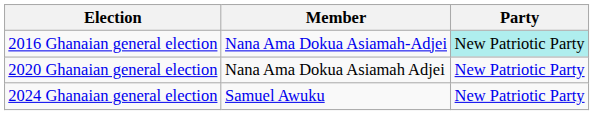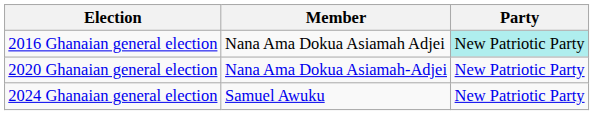 <table class="wikitable">
 <tr>
 <th>Election</th>
 <th>Member</th>
 <th>Party</th>
 </tr>
 <tr>
 <td><a href='#'>2016 Ghanaian general election</a></td>
-<td><a href='#'>Nana Ama Dokua Asiamah-Adjei</a></td>
+<td>Nana Ama Dokua Asiamah Adjei</td>
 <td style="background: paleturquoise;">New Patriotic Party</td>
 </tr>
 <tr>
 <td><a href='#'>2020 Ghanaian general election</a></td>
-<td>Nana Ama Dokua Asiamah Adjei</td>
+<td><a href='#'>Nana Ama Dokua Asiamah-Adjei</a></td>
 <td><a href='#'>New Patriotic Party</a></td>
 </tr>
 <tr>
 <td><a href='#'>2024 Ghanaian general election</a></td>
 <td><a href='#'>Samuel Awuku</a></td>
 <td><a href='#'>New Patriotic Party</a></td>
 </tr>
 </table>
